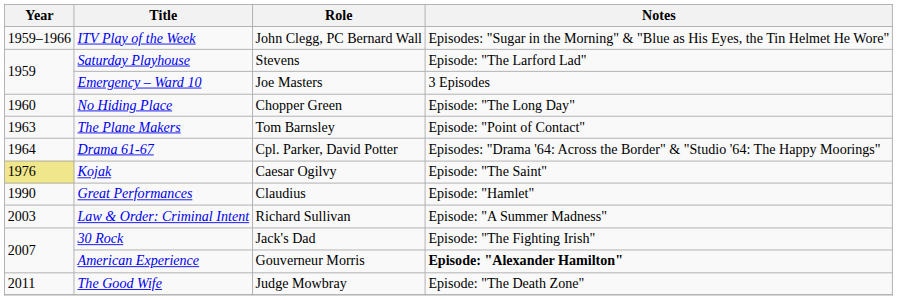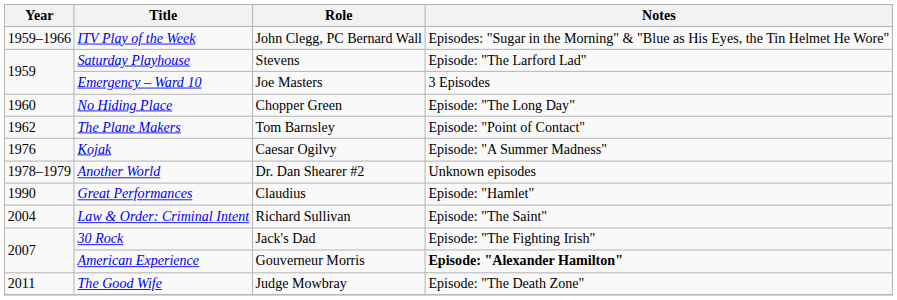 <table class="wikitable sortable plainrowheaders" style="white-space:nowrap">
 <tr>
 <th>Year</th>
 <th>Title</th>
 <th>Role</th>
 <th>Notes</th>
 </tr>
 <tr>
 <td>1959–1966</td>
 <td><em><a href='#'>ITV Play of the Week</a></em></td>
 <td>John Clegg, PC Bernard Wall</td>
 <td>Episodes: "Sugar in the Morning" & "Blue as His Eyes, the Tin Helmet He Wore"</td>
 </tr>
 <tr>
 <td rowspan=2>1959</td>
 <td><em><a href='#'>Saturday Playhouse</a></em></td>
 <td>Stevens</td>
 <td>Episode: "The Larford Lad"</td>
 </tr>
 <tr>
 <td><em><a href='#'>Emergency – Ward 10</a></em></td>
 <td>Joe Masters</td>
 <td>3 Episodes</td>
 </tr>
 <tr>
 <td>1960</td>
 <td><em><a href='#'>No Hiding Place</a></em></td>
 <td>Chopper Green</td>
 <td>Episode: "The Long Day"</td>
 </tr>
 <tr>
-<td>1963</td>
+<td>1962</td>
 <td><em><a href='#'>The Plane Makers</a></em></td>
 <td>Tom Barnsley</td>
 <td>Episode: "Point of Contact"</td>
 </tr>
 <tr>
-<td>1964</td>
-<td><em><a href='#'>Drama 61-67</a></em></td>
-<td>Cpl. Parker, David Potter</td>
-<td>Episodes: "Drama '64: Across the Border" & "Studio '64: The Happy Moorings"</td>
+<td>1976</td>
+<td><em><a href='#'>Kojak</a></em></td>
+<td>Caesar Ogilvy</td>
+<td>Episode: "A Summer Madness"</td>
 </tr>
 <tr>
-<td style="background: khaki;">1976</td>
-<td><em><a href='#'>Kojak</a></em></td>
-<td>Caesar Ogilvy</td>
-<td>Episode: "The Saint"</td>
+<td>1978–1979</td>
+<td><em><a href='#'>Another World</a></em></td>
+<td>Dr. Dan Shearer #2</td>
+<td>Unknown episodes</td>
 </tr>
 <tr>
 <td>1990</td>
 <td><em><a href='#'>Great Performances</a></em></td>
 <td>Claudius</td>
 <td>Episode: "Hamlet"</td>
 </tr>
 <tr>
-<td>2003</td>
+<td>2004</td>
 <td><em><a href='#'>Law & Order: Criminal Intent</a></em></td>
 <td>Richard Sullivan</td>
-<td>Episode: "A Summer Madness"</td>
+<td>Episode: "The Saint"</td>
 </tr>
 <tr>
 <td rowspan=2>2007</td>
 <td><em><a href='#'>30 Rock</a></em></td>
 <td>Jack's Dad</td>
 <td>Episode: "The Fighting Irish"</td>
 </tr>
 <tr>
 <td><em><a href='#'>American Experience</a></em></td>
 <td>Gouverneur Morris</td>
 <td><strong>Episode: "Alexander Hamilton"</strong></td>
 </tr>
 <tr>
 <td>2011</td>
 <td><em><a href='#'>The Good Wife</a></em></td>
 <td>Judge Mowbray</td>
 <td>Episode: "The Death Zone"</td>
 </tr>
 <tr>
 </tr>
 </table>
